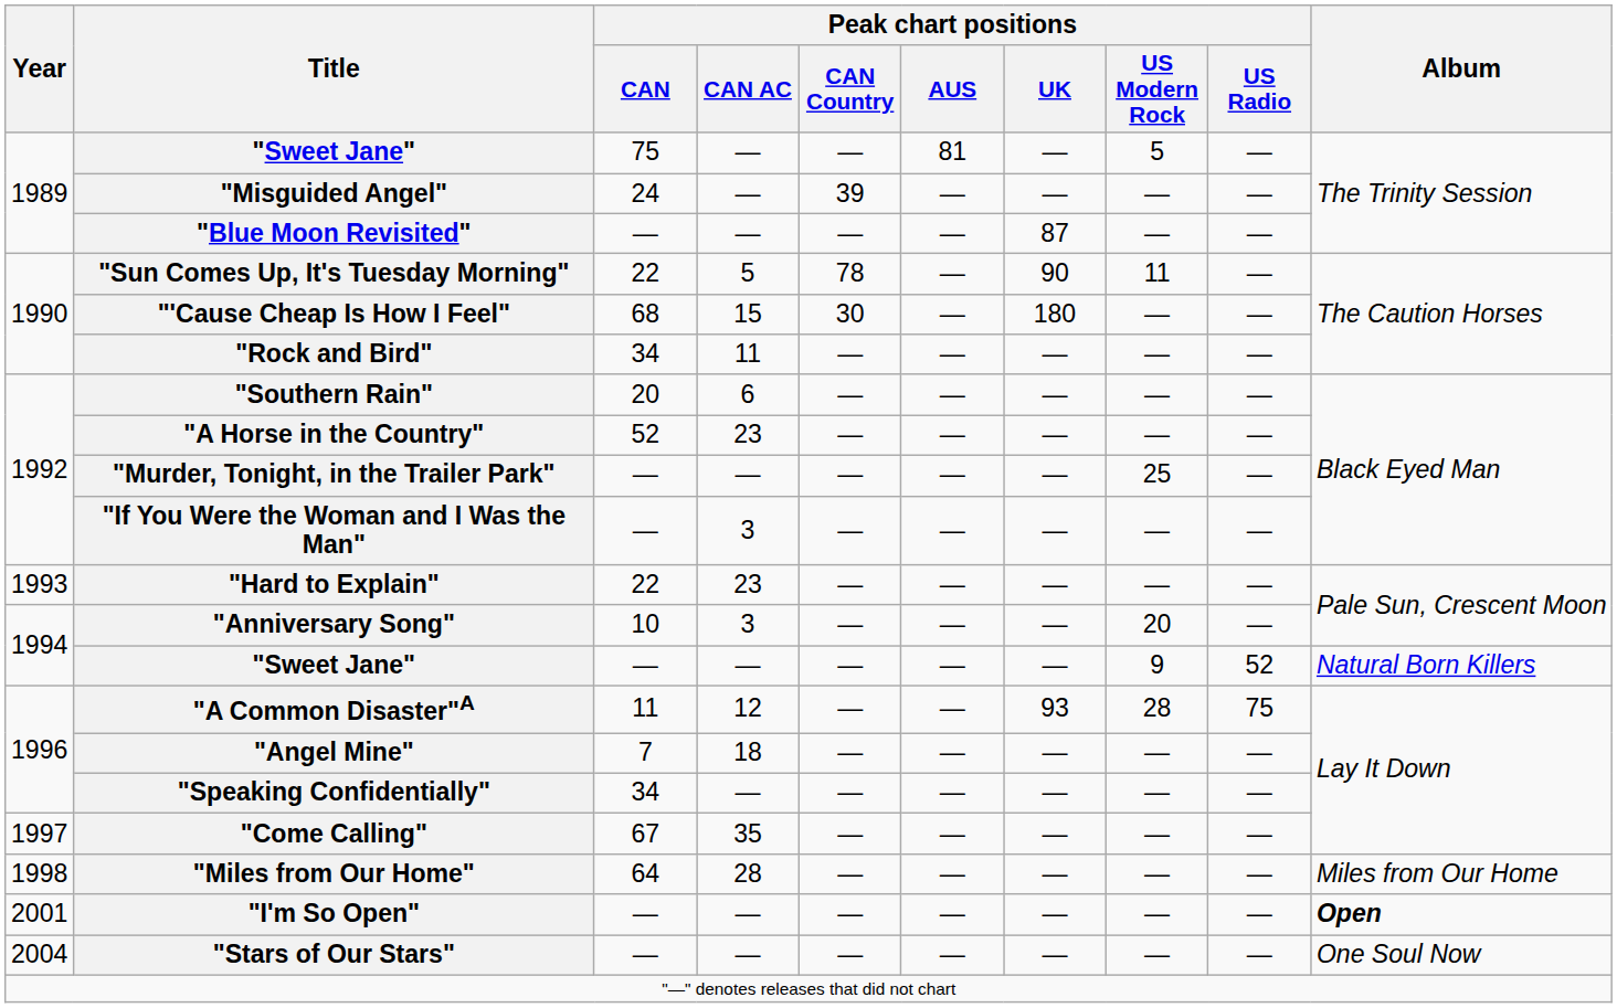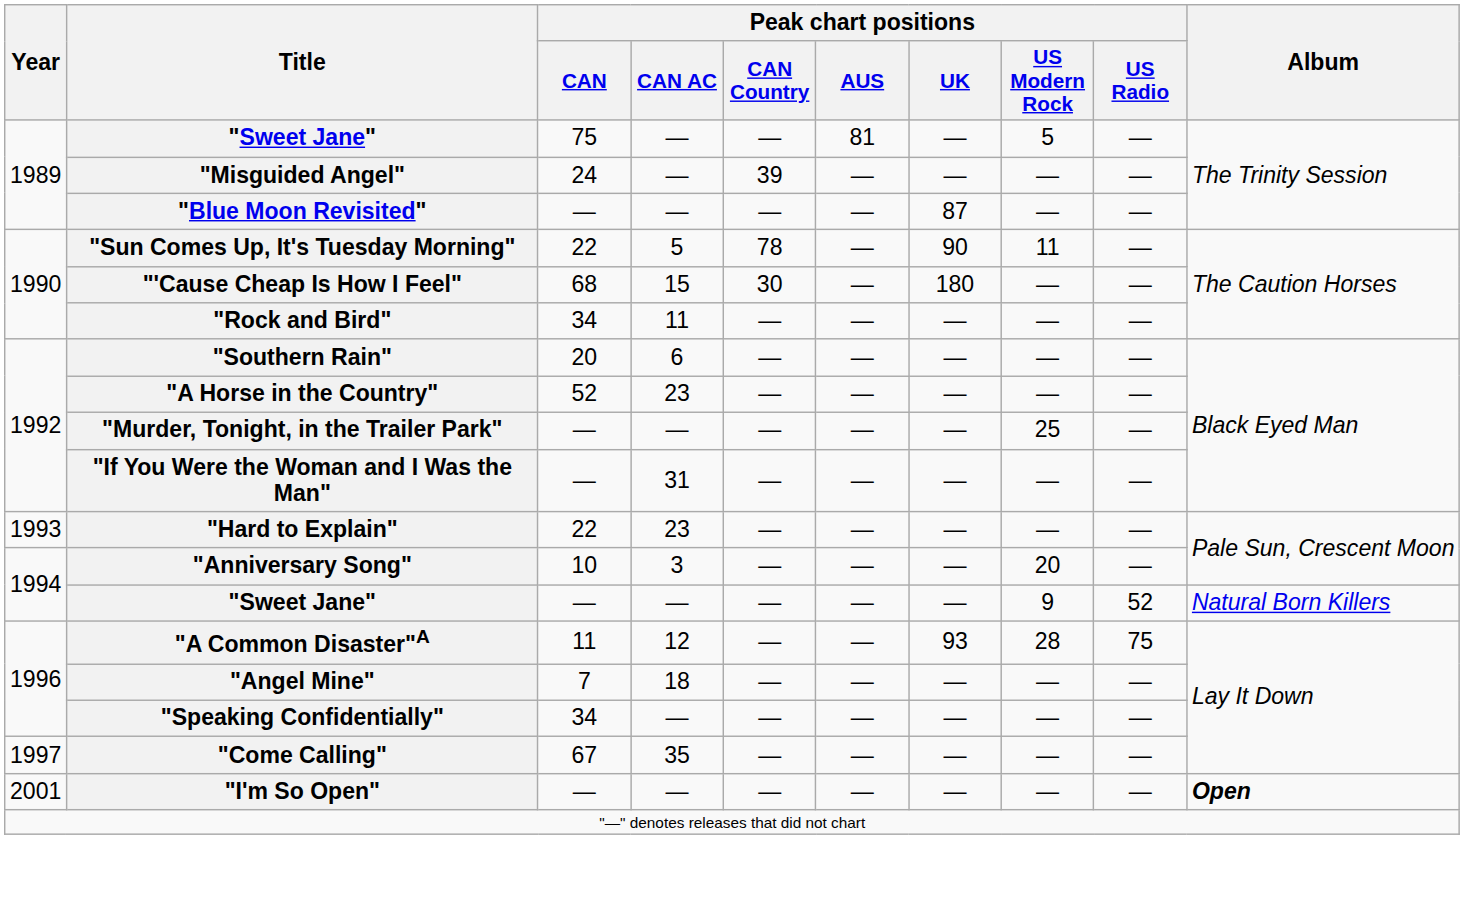 <table class="wikitable plainrowheaders" style=text-align:center;>
 <tr>
 <th scope="col" rowspan="2">Year</th>
 <th scope="col" rowspan="2" style="width:20em;">Title</th>
 <th scope="col" colspan="7">Peak chart positions</th>
 <th scope="col" rowspan="2">Album</th>
 </tr>
 <tr>
 <th style="width:4em;font-size:90%;"><a href='#'>CAN</a></th>
 <th style="width:4em;font-size:90%;"><a href='#'>CAN AC</a></th>
 <th style="width:4em;font-size:90%;"><a href='#'>CAN Country</a></th>
 <th style="width:4em;font-size:90%;"><a href='#'>AUS</a><br></th>
 <th style="width:4em;font-size:90%;"><a href='#'>UK</a><br></th>
 <th style="width:4em;font-size:90%;"><a href='#'>US Modern Rock</a><br></th>
 <th style="width:4em;font-size:90%;"><a href='#'>US Radio</a><br></th>
 </tr>
 <tr>
 <td rowspan="3">1989</td>
 <th scope="row">"<a href='#'>Sweet Jane</a>"</th>
 <td>75</td>
 <td>—</td>
 <td>—</td>
 <td>81</td>
 <td>—</td>
 <td>5</td>
 <td>—</td>
 <td align="left" rowspan="3"><em>The Trinity Session</em></td>
 </tr>
 <tr>
 <th scope="row">"Misguided Angel"</th>
 <td>24</td>
 <td>—</td>
 <td>39</td>
 <td>—</td>
 <td>—</td>
 <td>—</td>
 <td>—</td>
 </tr>
 <tr>
 <th scope="row">"<a href='#'>Blue Moon Revisited</a>"</th>
 <td>—</td>
 <td>—</td>
 <td>—</td>
 <td>—</td>
 <td>87</td>
 <td>—</td>
 <td>—</td>
 </tr>
 <tr>
 <td rowspan="3">1990</td>
 <th scope="row">"Sun Comes Up, It's Tuesday Morning"</th>
 <td>22</td>
 <td>5</td>
 <td>78</td>
 <td>—</td>
 <td>90</td>
 <td>11</td>
 <td>—</td>
 <td align="left" rowspan="3"><em>The Caution Horses</em></td>
 </tr>
 <tr>
 <th scope="row">"'Cause Cheap Is How I Feel"</th>
 <td>68</td>
 <td>15</td>
 <td>30</td>
 <td>—</td>
 <td>180</td>
 <td>—</td>
 <td>—</td>
 </tr>
 <tr>
 <th scope="row">"Rock and Bird"</th>
 <td>34</td>
 <td>11</td>
 <td>—</td>
 <td>—</td>
 <td>—</td>
 <td>—</td>
 <td>—</td>
 </tr>
 <tr>
 <td rowspan="4">1992</td>
 <th scope="row">"Southern Rain"</th>
 <td>20</td>
 <td>6</td>
 <td>—</td>
 <td>—</td>
 <td>—</td>
 <td>—</td>
 <td>—</td>
 <td align="left" rowspan="4"><em>Black Eyed Man</em></td>
 </tr>
 <tr>
 <th scope="row">"A Horse in the Country"</th>
 <td>52</td>
 <td>23</td>
 <td>—</td>
 <td>—</td>
 <td>—</td>
 <td>—</td>
 <td>—</td>
 </tr>
 <tr>
 <th scope="row">"Murder, Tonight, in the Trailer Park"</th>
 <td>—</td>
 <td>—</td>
 <td>—</td>
 <td>—</td>
 <td>—</td>
 <td>25</td>
 <td>—</td>
 </tr>
 <tr>
 <th scope="row">"If You Were the Woman and I Was the Man"</th>
 <td>—</td>
-<td>3</td>
+<td>31</td>
 <td>—</td>
 <td>—</td>
 <td>—</td>
 <td>—</td>
 <td>—</td>
 </tr>
 <tr>
 <td>1993</td>
 <th scope="row">"Hard to Explain"</th>
 <td>22</td>
 <td>23</td>
 <td>—</td>
 <td>—</td>
 <td>—</td>
 <td>—</td>
 <td>—</td>
 <td align="left" rowspan="2"><em>Pale Sun, Crescent Moon</em></td>
 </tr>
 <tr>
 <td rowspan="2">1994</td>
 <th scope="row">"Anniversary Song"</th>
 <td>10</td>
 <td>3</td>
 <td>—</td>
 <td>—</td>
 <td>—</td>
 <td>20</td>
 <td>—</td>
 </tr>
 <tr>
 <th scope="row">"Sweet Jane" </th>
 <td>—</td>
 <td>—</td>
 <td>—</td>
 <td>—</td>
 <td>—</td>
 <td>9</td>
 <td>52</td>
 <td align="left"><em><a href='#'>Natural Born Killers</a></em></td>
 </tr>
 <tr>
 <td rowspan="3">1996</td>
 <th scope="row">"A Common Disaster"<sup>A</sup></th>
 <td>11</td>
 <td>12</td>
 <td>—</td>
 <td>—</td>
 <td>93</td>
 <td>28</td>
 <td>75</td>
 <td align="left" rowspan="4"><em>Lay It Down</em></td>
 </tr>
 <tr>
 <th scope="row">"Angel Mine"</th>
 <td>7</td>
 <td>18</td>
 <td>—</td>
 <td>—</td>
 <td>—</td>
 <td>—</td>
 <td>—</td>
 </tr>
 <tr>
 <th scope="row">"Speaking Confidentially"</th>
 <td>34</td>
 <td>—</td>
 <td>—</td>
 <td>—</td>
 <td>—</td>
 <td>—</td>
 <td>—</td>
 </tr>
 <tr>
 <td>1997</td>
 <th scope="row">"Come Calling"</th>
 <td>67</td>
 <td>35</td>
 <td>—</td>
 <td>—</td>
 <td>—</td>
 <td>—</td>
 <td>—</td>
 </tr>
 <tr>
-<td>1998</td>
-<th scope="row">"Miles from Our Home"</th>
-<td>64</td>
-<td>28</td>
-<td>—</td>
-<td>—</td>
-<td>—</td>
-<td>—</td>
-<td>—</td>
-<td align="left"><em>Miles from Our Home</em></td>
-</tr>
-<tr>
 <td>2001</td>
 <th scope="row">"I'm So Open"</th>
 <td>—</td>
 <td>—</td>
 <td>—</td>
 <td>—</td>
 <td>—</td>
 <td>—</td>
 <td>—</td>
 <td align="left"><strong><em>Open</em></strong></td>
 </tr>
 <tr>
-<td>2004</td>
-<th scope="row">"Stars of Our Stars"</th>
-<td>—</td>
-<td>—</td>
-<td>—</td>
-<td>—</td>
-<td>—</td>
-<td>—</td>
-<td>—</td>
-<td align="left"><em>One Soul Now</em></td>
-</tr>
-<tr>
 <td colspan="10" style="font-size:8pt">"—" denotes releases that did not chart</td>
 </tr>
 </table>
